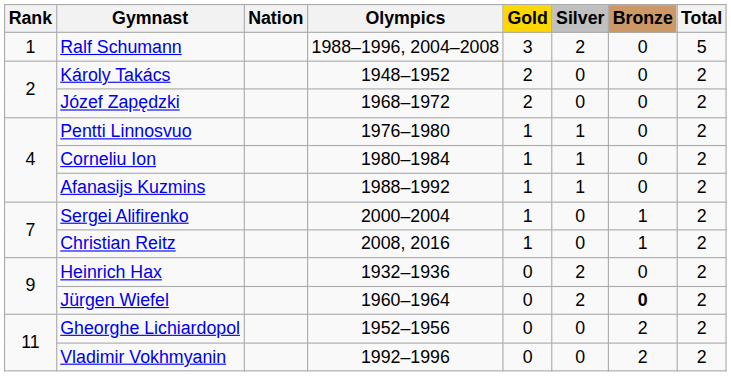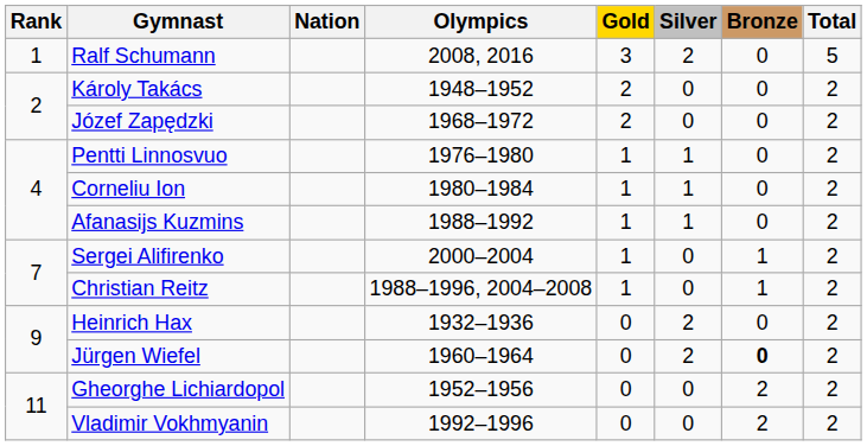 <table class="wikitable sortable" style="text-align:center">
 <tr>
 <th>Rank</th>
 <th>Gymnast</th>
 <th>Nation</th>
 <th>Olympics</th>
 <th style="background-color:gold">Gold</th>
 <th style="background-color:silver">Silver</th>
 <th style="background-color:#cc9966">Bronze</th>
 <th>Total</th>
 </tr>
 <tr>
 <td>1</td>
 <td align=left data-sort-value="Schumann, Ralf"><a href='#'>Ralf Schumann</a></td>
 <td align=left><br></td>
-<td>1988–1996, 2004–2008</td>
+<td>2008, 2016</td>
 <td>3</td>
 <td>2</td>
 <td>0</td>
 <td>5</td>
 </tr>
 <tr>
 <td rowspan=2>2</td>
 <td align=left data-sort-value="Takács, Károly"><a href='#'>Károly Takács</a></td>
 <td align=left></td>
 <td>1948–1952</td>
 <td>2</td>
 <td>0</td>
 <td>0</td>
 <td>2</td>
 </tr>
 <tr>
 <td align=left data-sort-value="Zapędzki, Józef"><a href='#'>Józef Zapędzki</a></td>
 <td align=left></td>
 <td>1968–1972</td>
 <td>2</td>
 <td>0</td>
 <td>0</td>
 <td>2</td>
 </tr>
 <tr>
 <td rowspan=3>4</td>
 <td align=left data-sort-value="Linnosvuo, Pentti"><a href='#'>Pentti Linnosvuo</a></td>
 <td align=left></td>
 <td>1976–1980</td>
 <td>1</td>
 <td>1</td>
 <td>0</td>
 <td>2</td>
 </tr>
 <tr>
 <td align=left data-sort-value="Ion, Corneliu"><a href='#'>Corneliu Ion</a></td>
 <td align=left></td>
 <td>1980–1984</td>
 <td>1</td>
 <td>1</td>
 <td>0</td>
 <td>2</td>
 </tr>
 <tr>
 <td align=left data-sort-value="Kuzmins, Afanasijs"><a href='#'>Afanasijs Kuzmins</a></td>
 <td align=left><br></td>
 <td>1988–1992</td>
 <td>1</td>
 <td>1</td>
 <td>0</td>
 <td>2</td>
 </tr>
 <tr>
 <td rowspan=2>7</td>
 <td align=left data-sort-value="Alifirenko, Sergei"><a href='#'>Sergei Alifirenko</a></td>
 <td align=left></td>
 <td>2000–2004</td>
 <td>1</td>
 <td>0</td>
 <td>1</td>
 <td>2</td>
 </tr>
 <tr>
 <td align=left data-sort-value="Reitz, Christian"><a href='#'>Christian Reitz</a></td>
 <td align=left></td>
-<td>2008, 2016</td>
+<td>1988–1996, 2004–2008</td>
 <td>1</td>
 <td>0</td>
 <td>1</td>
 <td>2</td>
 </tr>
 <tr>
 <td rowspan=2>9</td>
 <td align=left data-sort-value="Hax, Heinrich"><a href='#'>Heinrich Hax</a></td>
 <td align=left></td>
 <td>1932–1936</td>
 <td>0</td>
 <td>2</td>
 <td>0</td>
 <td>2</td>
 </tr>
 <tr>
 <td align=left data-sort-value="Wiefel, Jürgen"><a href='#'>Jürgen Wiefel</a></td>
 <td align=left></td>
 <td>1960–1964</td>
 <td>0</td>
 <td>2</td>
 <td><strong>0</strong></td>
 <td>2</td>
 </tr>
 <tr>
 <td rowspan=2>11</td>
 <td align=left data-sort-value="Lichiardopol, Gheorghe"><a href='#'>Gheorghe Lichiardopol</a></td>
 <td align=left></td>
 <td>1952–1956</td>
 <td>0</td>
 <td>0</td>
 <td>2</td>
 <td>2</td>
 </tr>
 <tr>
 <td align=left data-sort-value="Vokhmyanin, Vladimir"><a href='#'>Vladimir Vokhmyanin</a></td>
 <td align=left><br></td>
 <td>1992–1996</td>
 <td>0</td>
 <td>0</td>
 <td>2</td>
 <td>2</td>
 </tr>
 </table>
